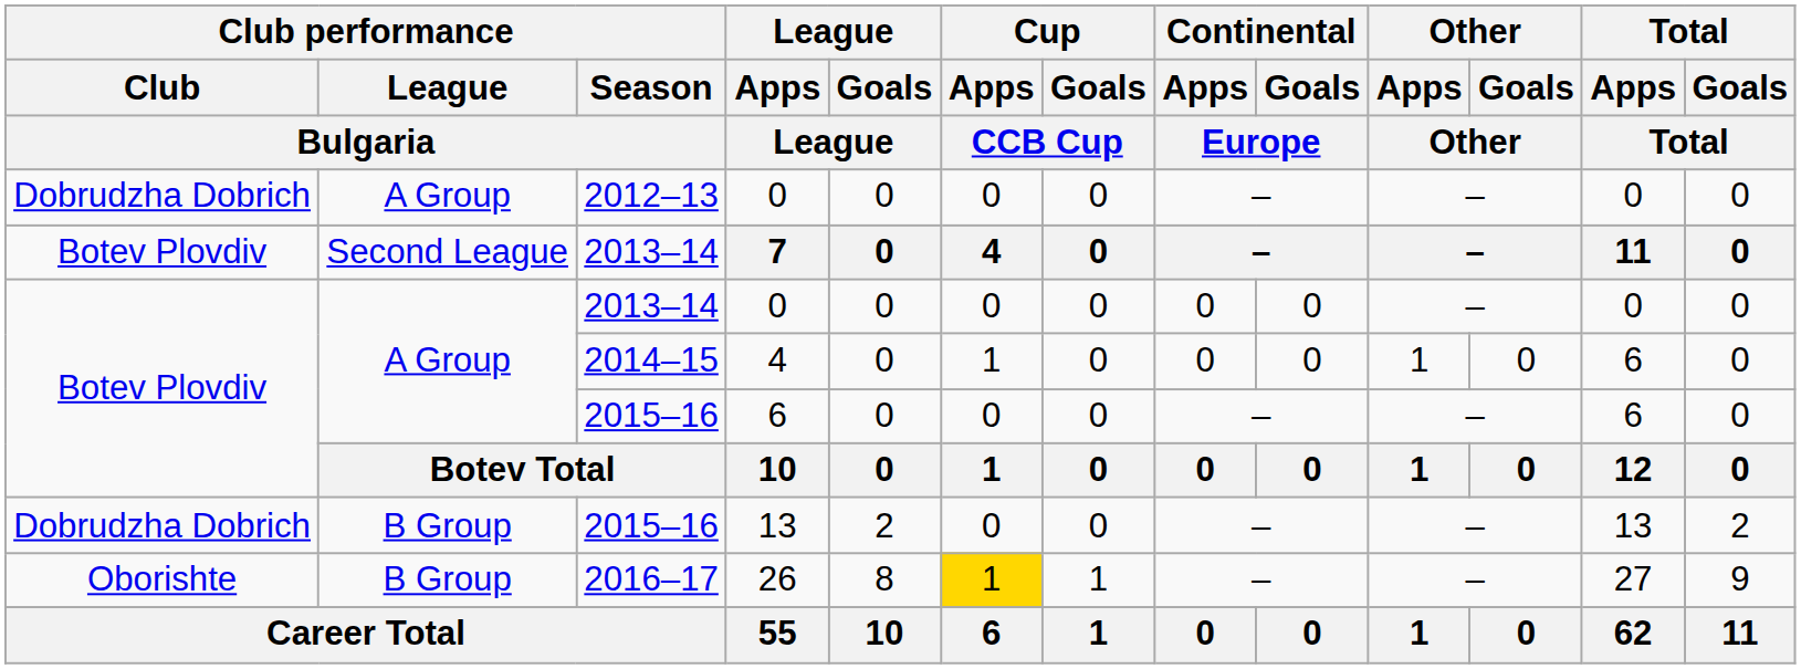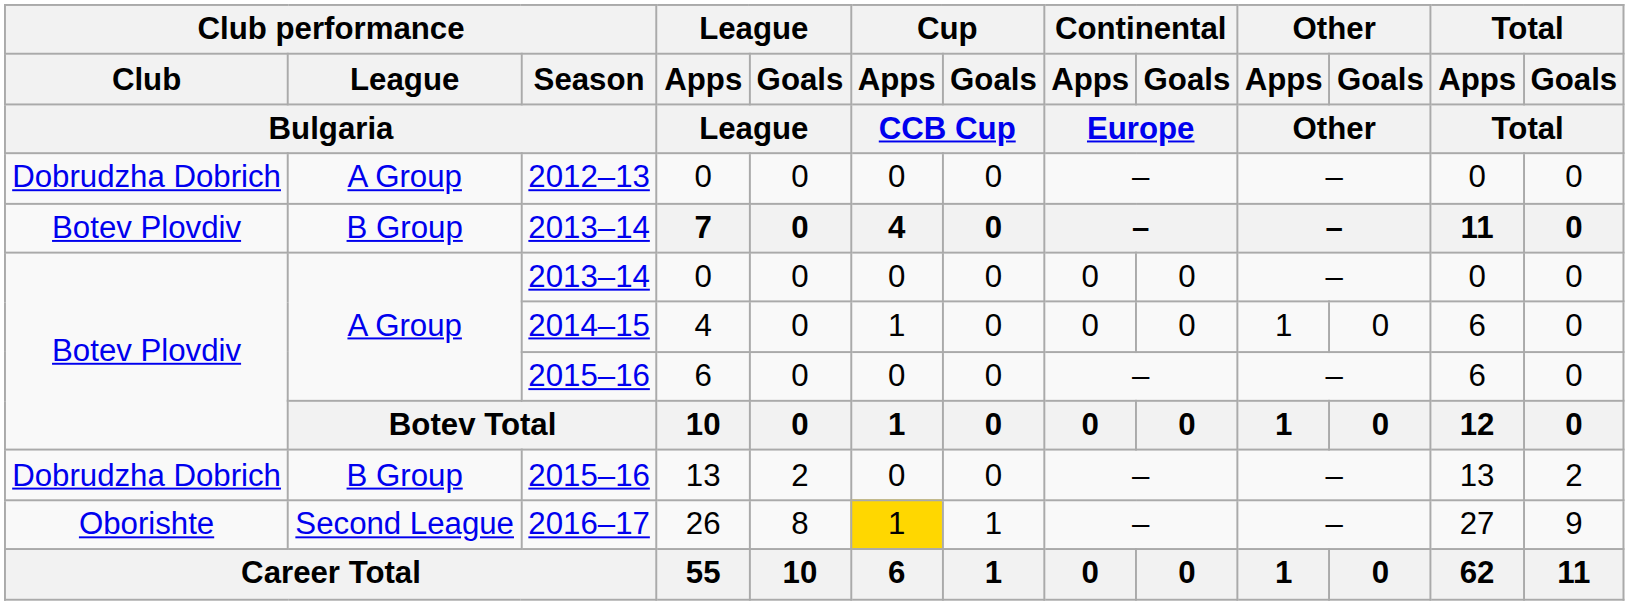 <table class="wikitable" style="text-align: center">
 <tr>
 <th Colspan="3">Club performance</th>
 <th Colspan="2">League</th>
 <th Colspan="2">Cup</th>
 <th Colspan="2">Continental</th>
 <th Colspan="2">Other</th>
 <th Colspan="3">Total</th>
 </tr>
 <tr>
 <th>Club</th>
 <th>League</th>
 <th>Season</th>
 <th>Apps</th>
 <th>Goals</th>
 <th>Apps</th>
 <th>Goals</th>
 <th>Apps</th>
 <th>Goals</th>
 <th>Apps</th>
 <th>Goals</th>
 <th>Apps</th>
 <th>Goals</th>
 </tr>
 <tr>
 <th Colspan="3">Bulgaria</th>
 <th Colspan="2">League</th>
 <th Colspan="2"><a href='#'>CCB Cup</a></th>
 <th Colspan="2"><a href='#'>Europe</a></th>
 <th Colspan="2">Other</th>
 <th Colspan="2">Total</th>
 </tr>
 <tr>
 <td rowspan=1><a href='#'>Dobrudzha Dobrich</a></td>
 <td rowspan="1"><a href='#'>A Group</a></td>
 <td><a href='#'>2012–13</a></td>
 <td>0</td>
 <td>0</td>
 <td>0</td>
 <td>0</td>
 <td colspan="2">–</td>
 <td colspan="2">–</td>
 <td>0</td>
 <td>0</td>
 </tr>
 <tr>
 <td rowspan=1><a href='#'>Botev Plovdiv</a></td>
-<td rowspan="1"><a href='#'>Second League</a></td>
+<td rowspan="1"><a href='#'>B Group</a></td>
 <td><a href='#'>2013–14</a></td>
 <th>7</th>
 <th>0</th>
 <th>4</th>
 <th>0</th>
 <th colspan="2">–</th>
 <th colspan="2">–</th>
 <th>11</th>
 <th>0</th>
 </tr>
 <tr>
 <td rowspan=4><a href='#'>Botev Plovdiv</a></td>
 <td rowspan="3"><a href='#'>A Group</a></td>
 <td><a href='#'>2013–14</a></td>
 <td>0</td>
 <td>0</td>
 <td>0</td>
 <td>0</td>
 <td>0</td>
 <td>0</td>
 <td colspan="2">–</td>
 <td>0</td>
 <td>0</td>
 </tr>
 <tr>
 <td><a href='#'>2014–15</a></td>
 <td>4</td>
 <td>0</td>
 <td>1</td>
 <td>0</td>
 <td>0</td>
 <td>0</td>
 <td>1</td>
 <td>0</td>
 <td>6</td>
 <td>0</td>
 </tr>
 <tr>
 <td><a href='#'>2015–16</a></td>
 <td>6</td>
 <td>0</td>
 <td>0</td>
 <td>0</td>
 <td colspan="2">–</td>
 <td colspan="2">–</td>
 <td>6</td>
 <td>0</td>
 </tr>
 <tr>
 <th colspan=2>Botev Total</th>
 <th>10</th>
 <th>0</th>
 <th>1</th>
 <th>0</th>
 <th>0</th>
 <th>0</th>
 <th>1</th>
 <th>0</th>
 <th>12</th>
 <th>0</th>
 </tr>
 <tr>
 <td rowspan=1><a href='#'>Dobrudzha Dobrich</a></td>
 <td rowspan="1"><a href='#'>B Group</a></td>
 <td><a href='#'>2015–16</a></td>
 <td>13</td>
 <td>2</td>
 <td>0</td>
 <td>0</td>
 <td colspan="2">–</td>
 <td colspan="2">–</td>
 <td>13</td>
 <td>2</td>
 </tr>
 <tr>
 <td rowspan=1><a href='#'>Oborishte</a></td>
-<td rowspan="1"><a href='#'>B Group</a></td>
+<td rowspan="1"><a href='#'>Second League</a></td>
 <td><a href='#'>2016–17</a></td>
 <td>26</td>
 <td>8</td>
 <td style="background: gold;">1</td>
 <td>1</td>
 <td colspan="2">–</td>
 <td colspan="2">–</td>
 <td>27</td>
 <td>9</td>
 </tr>
 <tr>
 <th colspan=3>Career Total</th>
 <th>55</th>
 <th>10</th>
 <th>6</th>
 <th>1</th>
 <th>0</th>
 <th>0</th>
 <th>1</th>
 <th>0</th>
 <th>62</th>
 <th>11</th>
 </tr>
 </table>
